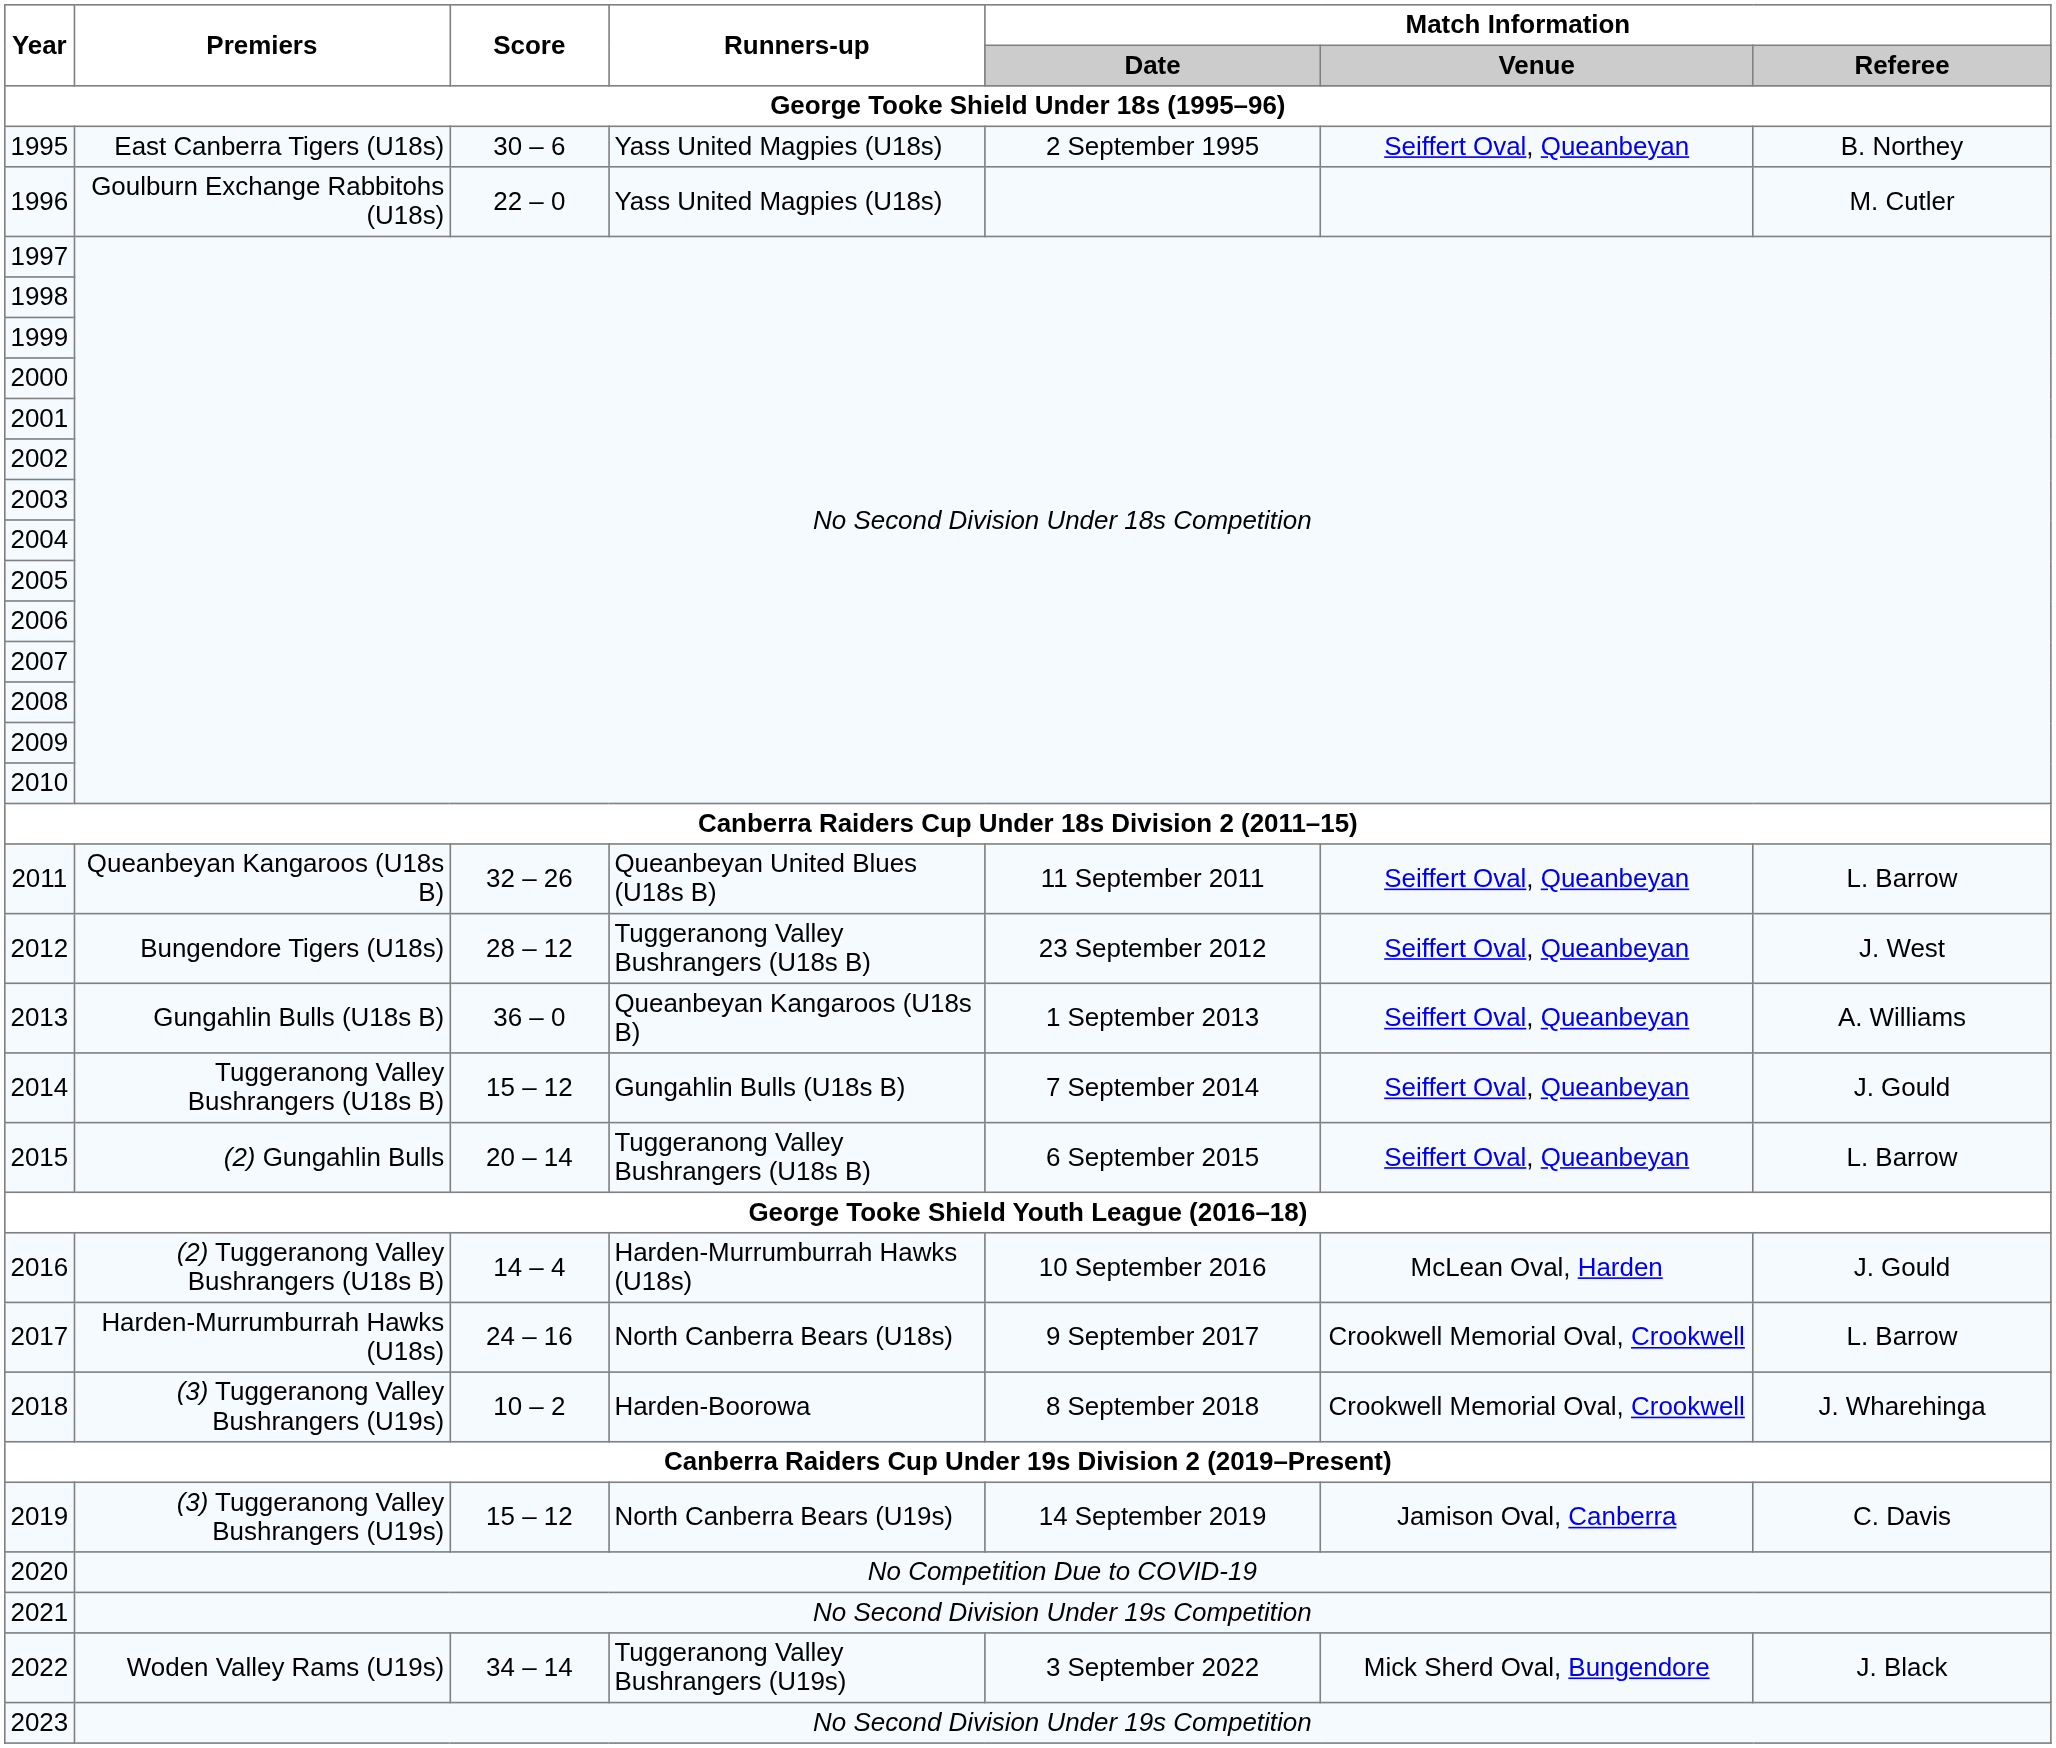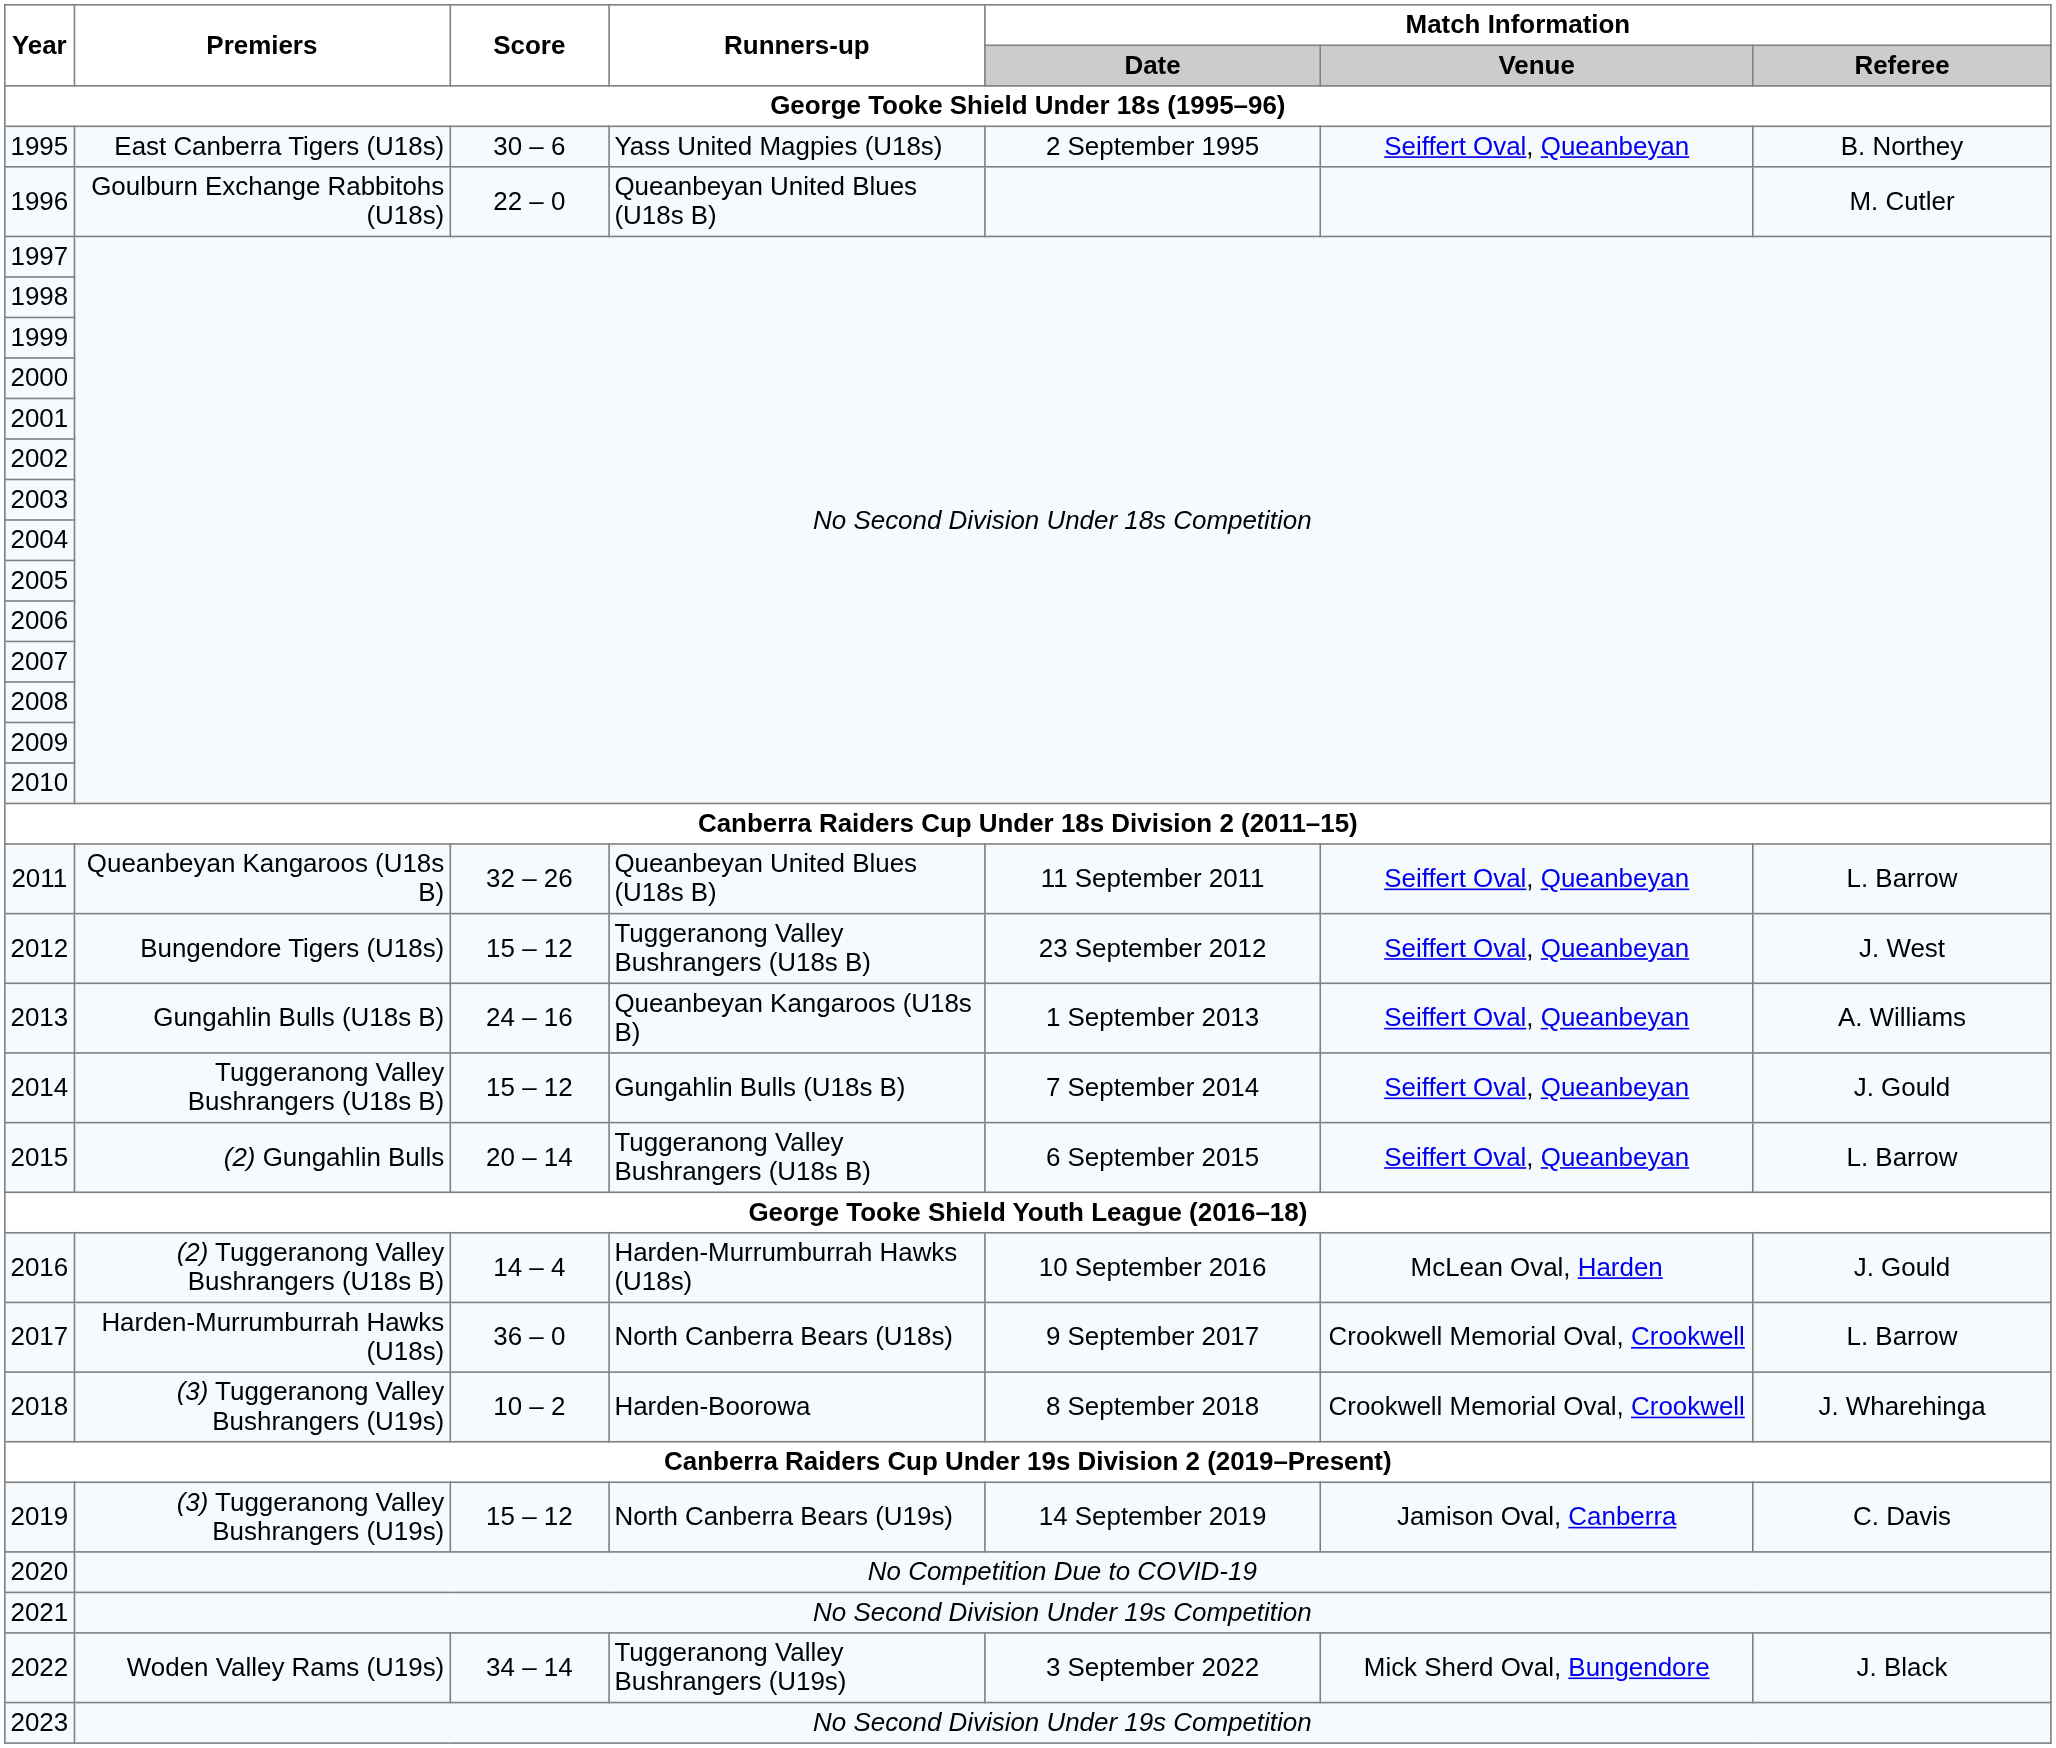 <table border="1" cellpadding="3" cellspacing="0" width="100%" style="border-collapse:collapse;  text-align:center;">
 <tr>
 <th rowspan="2">Year</th>
 <th rowspan="2" width="19%">Premiers</th>
 <th rowspan="2" width="8%">Score</th>
 <th rowspan="2" width="19%">Runners-up</th>
 <th colspan="3">Match Information</th>
 </tr>
 <tr style="background:#CCCCCC">
 <th width="17%">Date</th>
 <th width="22%">Venue</th>
 <th width="50%">Referee</th>
 </tr>
 <tr>
 <th colspan="7">George Tooke Shield Under 18s (1995–96)</th>
 </tr>
 <tr style="text-align:center; background:#f5faff;">
 <td>1995</td>
 <td align="right">East Canberra Tigers (U18s) </td>
 <td>30 – 6</td>
 <td align="left"> Yass United Magpies (U18s)</td>
 <td>2 September 1995</td>
 <td><a href='#'>Seiffert Oval</a>, <a href='#'>Queanbeyan</a></td>
 <td>B. Northey</td>
 </tr>
 <tr style="text-align:center; background:#f5faff;">
 <td>1996</td>
 <td align="right">Goulburn Exchange Rabbitohs (U18s) </td>
 <td>22 – 0</td>
-<td align="left"> Yass United Magpies (U18s)</td>
+<td align="left"> Queanbeyan United Blues (U18s B)</td>
 <td></td>
 <td></td>
 <td>M. Cutler</td>
 </tr>
 <tr style="text-align:center; background:#f5faff;">
 <td>1997</td>
 <td colspan="6" rowspan="14" align="center"><em>No Second Division Under 18s Competition</em></td>
 </tr>
 <tr style="text-align:center; background:#f5faff;">
 <td>1998</td>
 </tr>
 <tr style="text-align:center; background:#f5faff;">
 <td>1999</td>
 </tr>
 <tr style="text-align:center; background:#f5faff;">
 <td>2000</td>
 </tr>
 <tr style="text-align:center; background:#f5faff;">
 <td>2001</td>
 </tr>
 <tr style="text-align:center; background:#f5faff;">
 <td>2002</td>
 </tr>
 <tr style="text-align:center; background:#f5faff;">
 <td>2003</td>
 </tr>
 <tr style="text-align:center; background:#f5faff;">
 <td>2004</td>
 </tr>
 <tr style="text-align:center; background:#f5faff;">
 <td>2005</td>
 </tr>
 <tr style="text-align:center; background:#f5faff;">
 <td>2006</td>
 </tr>
 <tr style="text-align:center; background:#f5faff;">
 <td>2007</td>
 </tr>
 <tr style="text-align:center; background:#f5faff;">
 <td>2008</td>
 </tr>
 <tr style="text-align:center; background:#f5faff;">
 <td>2009</td>
 </tr>
 <tr style="text-align:center; background:#f5faff;">
 <td>2010</td>
 </tr>
 <tr>
 <th colspan="7">Canberra Raiders Cup Under 18s Division 2 (2011–15)</th>
 </tr>
 <tr style="text-align:center; background:#f5faff;">
 <td>2011</td>
 <td align="right">Queanbeyan Kangaroos (U18s B) </td>
 <td>32 – 26</td>
 <td align="left"> Queanbeyan United Blues (U18s B)</td>
 <td>11 September 2011</td>
 <td><a href='#'>Seiffert Oval</a>, <a href='#'>Queanbeyan</a></td>
 <td>L. Barrow</td>
 </tr>
 <tr style="text-align:center; background:#f5faff;">
 <td>2012</td>
 <td align="right">Bungendore Tigers (U18s) </td>
-<td>28 – 12</td>
+<td>15 – 12</td>
 <td align="left"> Tuggeranong Valley Bushrangers (U18s B)</td>
 <td>23 September 2012</td>
 <td><a href='#'>Seiffert Oval</a>, <a href='#'>Queanbeyan</a></td>
 <td>J. West</td>
 </tr>
 <tr style="text-align:center; background:#f5faff;">
 <td>2013</td>
 <td align="right">Gungahlin Bulls (U18s B) </td>
-<td>36 – 0</td>
+<td>24 – 16</td>
 <td align="left"> Queanbeyan Kangaroos (U18s B)</td>
 <td>1 September 2013</td>
 <td><a href='#'>Seiffert Oval</a>, <a href='#'>Queanbeyan</a></td>
 <td>A. Williams</td>
 </tr>
 <tr style="text-align:center; background:#f5faff;">
 <td>2014</td>
 <td align="right">Tuggeranong Valley Bushrangers (U18s B) </td>
 <td>15 – 12</td>
 <td align="left"> Gungahlin Bulls (U18s B)</td>
 <td>7 September 2014</td>
 <td><a href='#'>Seiffert Oval</a>, <a href='#'>Queanbeyan</a></td>
 <td>J. Gould</td>
 </tr>
 <tr style="text-align:center; background:#f5faff;">
 <td>2015</td>
 <td align="right"><em>(2)</em> Gungahlin Bulls </td>
 <td>20 – 14</td>
 <td align="left"> Tuggeranong Valley Bushrangers (U18s B)</td>
 <td>6 September 2015</td>
 <td><a href='#'>Seiffert Oval</a>, <a href='#'>Queanbeyan</a></td>
 <td>L. Barrow</td>
 </tr>
 <tr>
 <th colspan="7">George Tooke Shield Youth League (2016–18)</th>
 </tr>
 <tr style="text-align:center; background:#f5faff;">
 <td>2016</td>
 <td align="right"><em>(2)</em> Tuggeranong Valley Bushrangers (U18s B) </td>
 <td>14 – 4</td>
 <td align="left"> Harden-Murrumburrah Hawks (U18s)</td>
 <td>10 September 2016</td>
 <td>McLean Oval, <a href='#'>Harden</a></td>
 <td>J. Gould</td>
 </tr>
 <tr style="text-align:center; background:#f5faff;">
 <td>2017</td>
 <td align="right">Harden-Murrumburrah Hawks (U18s) </td>
-<td>24 – 16</td>
+<td>36 – 0</td>
 <td align="left"><em></em> North Canberra Bears (U18s)</td>
 <td>9 September 2017</td>
 <td>Crookwell Memorial Oval, <a href='#'>Crookwell</a></td>
 <td>L. Barrow</td>
 </tr>
 <tr style="text-align:center; background:#f5faff;">
 <td>2018</td>
 <td align="right"><em>(3)</em> Tuggeranong Valley Bushrangers (U19s) </td>
 <td>10 – 2</td>
 <td align="left"> Harden-Boorowa</td>
 <td>8 September 2018</td>
 <td>Crookwell Memorial Oval, <a href='#'>Crookwell</a></td>
 <td>J. Wharehinga</td>
 </tr>
 <tr>
 <th colspan="7">Canberra Raiders Cup Under 19s Division 2 (2019–Present)</th>
 </tr>
 <tr style="text-align:center; background:#f5faff;">
 <td>2019</td>
 <td align="right"><em>(3)</em> Tuggeranong Valley Bushrangers (U19s) </td>
 <td>15 – 12</td>
 <td align="left"><em></em> North Canberra Bears (U19s)</td>
 <td>14 September 2019</td>
 <td>Jamison Oval, <a href='#'>Canberra</a></td>
 <td>C. Davis</td>
 </tr>
 <tr style="text-align:center; background:#f5faff;">
 <td>2020</td>
 <td colspan="6" align="center"><em>No Competition Due to COVID-19</em></td>
 </tr>
 <tr style="text-align:center; background:#f5faff;">
 <td>2021</td>
 <td colspan="6" align="center"><em>No Second Division Under 19s Competition</em></td>
 </tr>
 <tr style="text-align:center; background:#f5faff;">
 <td>2022</td>
 <td align="right">Woden Valley Rams (U19s) </td>
 <td>34 – 14</td>
 <td align="left"> Tuggeranong Valley Bushrangers (U19s)</td>
 <td>3 September 2022</td>
 <td>Mick Sherd Oval, <a href='#'>Bungendore</a></td>
 <td>J. Black</td>
 </tr>
 <tr style="text-align:center; background:#f5faff;">
 <td>2023</td>
 <td colspan="6"><em>No Second Division Under 19s Competition</em></td>
 </tr>
 </table>
